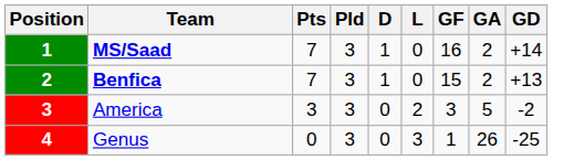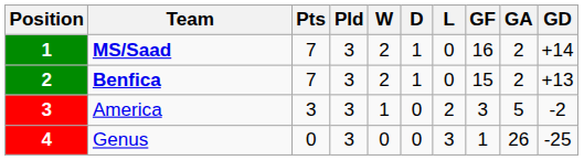 <table class="wikitable">
 <tr>
 <th width=20>Position</th>
 <th width=165>Team</th>
 <th width=20>Pts</th>
 <th width=20>Pld</th>
+<th width=20>W</th>
 <th width=20>D</th>
 <th width=20>L</th>
 <th width=20>GF</th>
 <th width=20>GA</th>
 <th width=20>GD</th>
 </tr>
 <tr>
 <td style="background:#008B00; color:white; text-align:center;"><strong>1</strong></td>
 <td> <strong><a href='#'>MS/Saad</a></strong></td>
 <td style="text-align:center">7</td>
 <td style="text-align:center">3</td>
+<td style="text-align:center">2</td>
 <td style="text-align:center">1</td>
 <td style="text-align:center">0</td>
 <td style="text-align:center">16</td>
 <td style="text-align:center">2</td>
 <td style="text-align:center">+14</td>
 </tr>
 <tr>
 <td style="background:#008B00; color:white; text-align:center;"><strong>2</strong></td>
 <td> <strong><a href='#'>Benfica</a></strong></td>
 <td style="text-align:center">7</td>
 <td style="text-align:center">3</td>
+<td style="text-align:center">2</td>
 <td style="text-align:center">1</td>
 <td style="text-align:center">0</td>
 <td style="text-align:center">15</td>
 <td style="text-align:center">2</td>
 <td style="text-align:center">+13</td>
 </tr>
 <tr>
 <td style="background:#FF0000; color:white; text-align:center"><strong>3</strong></td>
 <td> <a href='#'>America</a></td>
 <td style="text-align:center">3</td>
 <td style="text-align:center">3</td>
+<td style="text-align:center">1</td>
 <td style="text-align:center">0</td>
 <td style="text-align:center">2</td>
 <td style="text-align:center">3</td>
 <td style="text-align:center">5</td>
 <td style="text-align:center">-2</td>
 </tr>
 <tr>
 <td style="background:#ff0000; color:white; text-align:center"><strong>4</strong></td>
 <td> <a href='#'>Genus</a></td>
 <td style="text-align:center">0</td>
 <td style="text-align:center">3</td>
 <td style="text-align:center">0</td>
+<td style="text-align:center">0</td>
 <td style="text-align:center">3</td>
 <td style="text-align:center">1</td>
 <td style="text-align:center">26</td>
 <td style="text-align:center">-25</td>
 </tr>
 </table>
